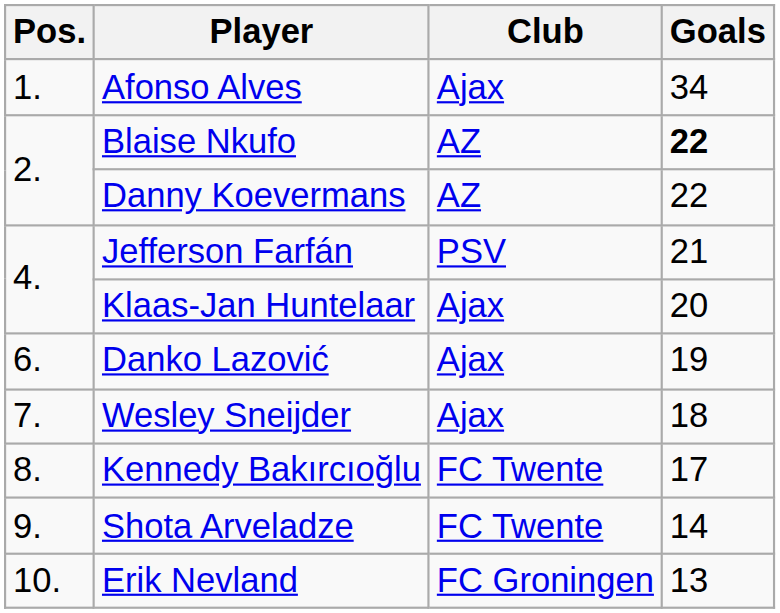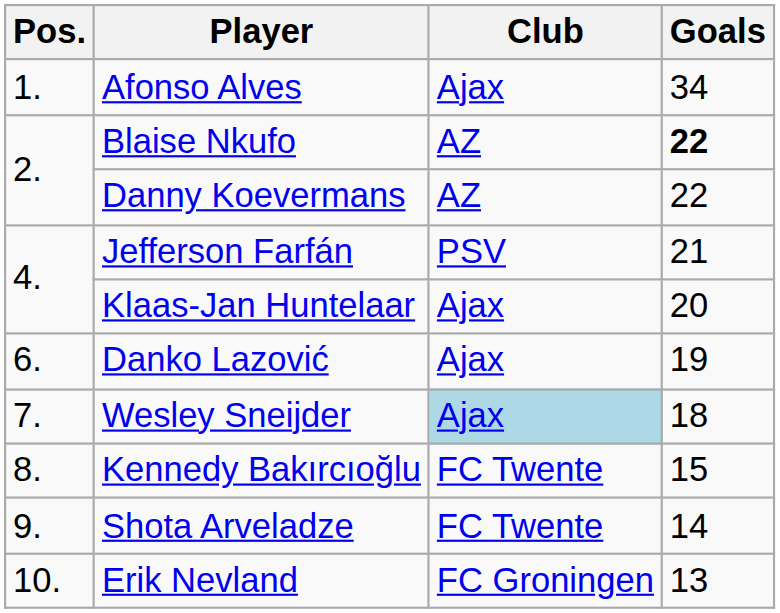 <table class="wikitable">
 <tr>
 <th>Pos.</th>
 <th>Player</th>
 <th>Club</th>
 <th>Goals</th>
 </tr>
 <tr>
 <td>1.</td>
 <td> <a href='#'>Afonso Alves</a></td>
 <td><a href='#'>Ajax</a></td>
 <td>34</td>
 </tr>
 <tr>
 <td rowspan="2">2.</td>
 <td> <a href='#'>Blaise Nkufo</a></td>
 <td><a href='#'>AZ</a></td>
 <td><strong>22</strong></td>
 </tr>
 <tr>
 <td> <a href='#'>Danny Koevermans</a></td>
 <td><a href='#'>AZ</a></td>
 <td>22</td>
 </tr>
 <tr>
 <td rowspan="2">4.</td>
 <td> <a href='#'>Jefferson Farfán</a></td>
 <td><a href='#'>PSV</a></td>
 <td>21</td>
 </tr>
 <tr>
 <td> <a href='#'>Klaas-Jan Huntelaar</a></td>
 <td><a href='#'>Ajax</a></td>
 <td>20</td>
 </tr>
 <tr>
 <td>6.</td>
 <td> <a href='#'>Danko Lazović</a></td>
 <td><a href='#'>Ajax</a></td>
 <td>19</td>
 </tr>
 <tr>
 <td>7.</td>
 <td> <a href='#'>Wesley Sneijder</a></td>
-<td><a href='#'>Ajax</a></td>
+<td style="background: lightblue;"><a href='#'>Ajax</a></td>
 <td>18</td>
 </tr>
 <tr>
 <td>8.</td>
 <td> <a href='#'>Kennedy Bakırcıoğlu</a></td>
 <td><a href='#'>FC Twente</a></td>
-<td>17</td>
+<td>15</td>
 </tr>
 <tr>
 <td>9.</td>
 <td> <a href='#'>Shota Arveladze</a></td>
 <td><a href='#'>FC Twente</a></td>
 <td>14</td>
 </tr>
 <tr>
 <td>10.</td>
 <td> <a href='#'>Erik Nevland</a></td>
 <td><a href='#'>FC Groningen</a></td>
 <td>13</td>
 </tr>
 </table>
